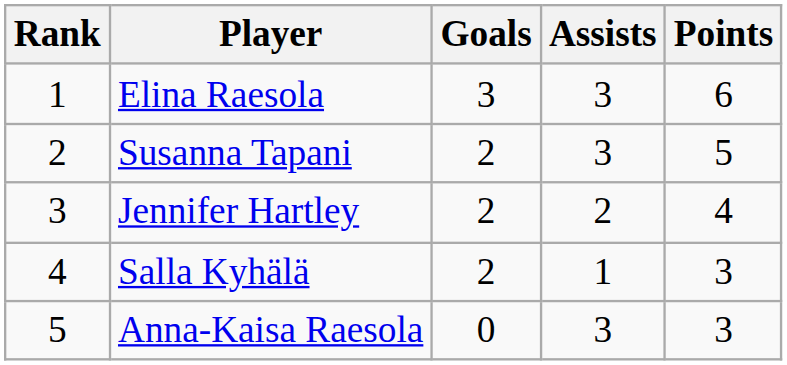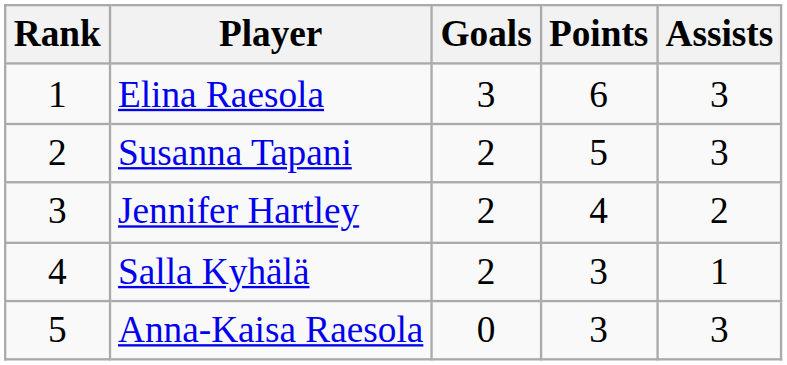 <table class="wikitable" style="text-align:center">
 <tr>
 <th>Rank</th>
 <th>Player</th>
 <th>Goals</th>
+<th>Points</th>
 <th>Assists</th>
-<th>Points</th>
 </tr>
 <tr>
 <td>1</td>
 <td align="left"> <a href='#'>Elina Raesola</a></td>
 <td>3</td>
+<td>6</td>
 <td>3</td>
-<td>6</td>
 </tr>
 <tr>
 <td>2</td>
 <td align="left"> <a href='#'>Susanna Tapani</a></td>
 <td>2</td>
+<td>5</td>
 <td>3</td>
-<td>5</td>
 </tr>
 <tr>
 <td>3</td>
 <td align="left"> <a href='#'>Jennifer Hartley</a></td>
 <td>2</td>
+<td>4</td>
 <td>2</td>
-<td>4</td>
 </tr>
 <tr>
 <td>4</td>
 <td align="left"> <a href='#'>Salla Kyhälä</a></td>
 <td>2</td>
+<td>3</td>
 <td>1</td>
-<td>3</td>
 </tr>
 <tr>
 <td>5</td>
 <td align="left"> <a href='#'>Anna-Kaisa Raesola</a></td>
 <td>0</td>
 <td>3</td>
 <td>3</td>
 </tr>
 </table>
